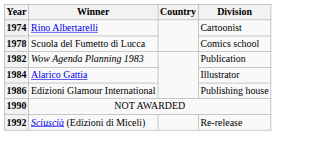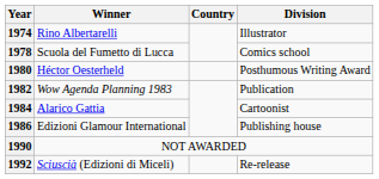 <table class="wikitable sortable">
 <tr>
 <th>Year</th>
 <th>Winner</th>
 <th>Country</th>
 <th>Division</th>
 </tr>
 <tr>
 <th>1974</th>
 <td><a href='#'>Rino Albertarelli</a></td>
 <td rowspan=2></td>
-<td>Cartoonist</td>
+<td>Illustrator</td>
 </tr>
 <tr>
 <th>1978</th>
 <td>Scuola del Fumetto di Lucca</td>
 <td>Comics school</td>
+</tr>
+<tr>
+<th>1980</th>
+<td><a href='#'>Héctor Oesterheld</a></td>
+<td></td>
+<td>Posthumous Writing Award</td>
 </tr>
 <tr>
 <th>1982</th>
 <td><em>Wow Agenda Planning 1983</em></td>
 <td rowspan=3></td>
 <td>Publication</td>
 </tr>
 <tr>
 <th>1984</th>
 <td><a href='#'>Alarico Gattia</a></td>
-<td>Illustrator</td>
+<td>Cartoonist</td>
 </tr>
 <tr>
 <th>1986</th>
 <td>Edizioni Glamour International</td>
 <td>Publishing house</td>
 </tr>
 <tr>
 <th>1990</th>
 <td colspan = 3 align=center>NOT AWARDED</td>
 </tr>
 <tr>
 <th>1992</th>
 <td><em><a href='#'>Sciuscià</a></em> (Edizioni di Miceli)</td>
 <td></td>
 <td>Re-release</td>
 </tr>
 </table>
